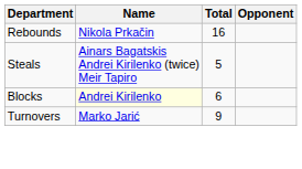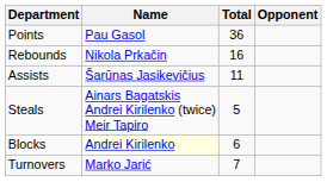 <table class=wikitable>
 <tr>
 <th>Department</th>
 <th>Name</th>
 <th>Total</th>
 <th>Opponent</th>
 </tr>
 <tr>
+<td>Points</td>
+<td> <a href='#'>Pau Gasol</a></td>
+<td align=center>36</td>
+<td></td>
+</tr>
+<tr>
 <td>Rebounds</td>
 <td> <a href='#'>Nikola Prkačin</a></td>
 <td align=center>16</td>
+<td></td>
+</tr>
+<tr>
+<td>Assists</td>
+<td> <a href='#'>Šarūnas Jasikevičius</a></td>
+<td align=center>11</td>
 <td></td>
 </tr>
 <tr>
 <td>Steals</td>
 <td> <a href='#'>Ainars Bagatskis</a><br> <a href='#'>Andrei Kirilenko</a> (twice)<br> <a href='#'>Meir Tapiro</a></td>
 <td align=center>5</td>
 <td><br><br><br></td>
 </tr>
 <tr>
 <td>Blocks</td>
 <td style="background: lightyellow;"> <a href='#'>Andrei Kirilenko</a></td>
 <td align=center>6</td>
 <td></td>
 </tr>
 <tr>
 <td>Turnovers</td>
 <td> <a href='#'>Marko Jarić</a></td>
-<td align=center>9</td>
+<td align=center>7</td>
 <td></td>
 </tr>
 </table>
